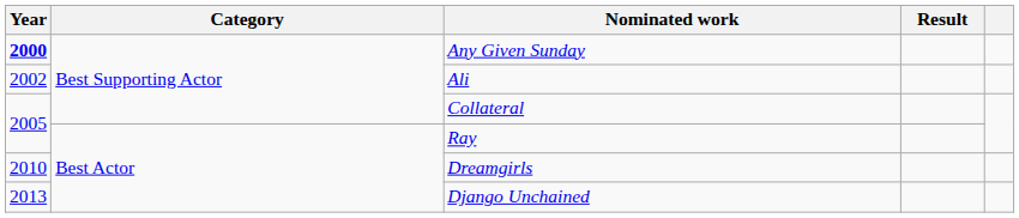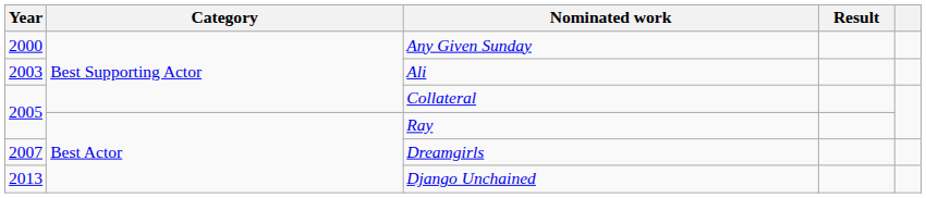 <table class=wikitable>
 <tr>
 <th scope="col" style="width:1em;">Year</th>
 <th scope="col" style="width:33em;">Category</th>
 <th scope="col" style="width:39em;">Nominated work</th>
 <th scope="col" style="width:5em;">Result</th>
 <th scope="col" style="width:2em;"></th>
 </tr>
 <tr>
-<td><strong><a href='#'>2000</a></strong></td>
+<td><a href='#'>2000</a></td>
 <td rowspan="3"><a href='#'>Best Supporting Actor</a></td>
 <td><em><a href='#'>Any Given Sunday</a></em></td>
 <td></td>
 <td></td>
 </tr>
 <tr>
-<td><a href='#'>2002</a></td>
+<td><a href='#'>2003</a></td>
 <td><em><a href='#'>Ali</a></em></td>
 <td></td>
 <td></td>
 </tr>
 <tr>
 <td rowspan="2"><a href='#'>2005</a></td>
 <td><em><a href='#'>Collateral</a></em></td>
 <td></td>
 <td rowspan="2"></td>
 </tr>
 <tr>
 <td rowspan="3"><a href='#'>Best Actor</a></td>
 <td><em><a href='#'>Ray</a></em></td>
 <td></td>
 </tr>
 <tr>
-<td><a href='#'>2010</a></td>
+<td><a href='#'>2007</a></td>
 <td><em><a href='#'>Dreamgirls</a></em></td>
 <td></td>
 <td></td>
 </tr>
 <tr>
 <td><a href='#'>2013</a></td>
 <td><em><a href='#'>Django Unchained</a></em></td>
 <td></td>
 <td></td>
 </tr>
 </table>
